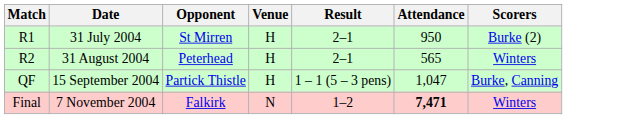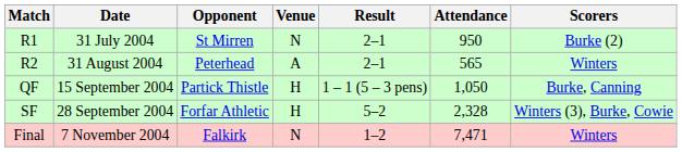 <table class="wikitable" style="font-size:100%; text-align:center">
 <tr>
 <th>Match</th>
 <th>Date</th>
 <th>Opponent</th>
 <th>Venue</th>
 <th>Result</th>
 <th>Attendance</th>
 <th>Scorers</th>
 </tr>
 <tr style="background: #CCFFCC;">
 <td>R1</td>
 <td>31 July 2004</td>
 <td><a href='#'>St Mirren</a></td>
-<td>H</td>
+<td>N</td>
 <td>2–1</td>
 <td>950</td>
 <td><a href='#'>Burke</a> (2)</td>
 </tr>
 <tr style="background: #CCFFCC;">
 <td>R2</td>
 <td>31 August 2004</td>
 <td><a href='#'>Peterhead</a></td>
-<td>H</td>
+<td>A</td>
 <td>2–1</td>
 <td>565</td>
 <td><a href='#'>Winters</a></td>
 </tr>
 <tr style="background: #CCFFCC;">
 <td>QF</td>
 <td>15 September 2004</td>
 <td><a href='#'>Partick Thistle</a></td>
 <td>H</td>
 <td>1 – 1 (5 – 3 pens)</td>
-<td>1,047</td>
+<td>1,050</td>
 <td><a href='#'>Burke</a>, <a href='#'>Canning</a></td>
+</tr>
+<tr style="background: #CCFFCC;">
+<td>SF</td>
+<td>28 September 2004</td>
+<td><a href='#'>Forfar Athletic</a></td>
+<td>H</td>
+<td>5–2</td>
+<td>2,328</td>
+<td><a href='#'>Winters</a> (3), <a href='#'>Burke</a>, <a href='#'>Cowie</a></td>
 </tr>
 <tr style="background: #FFCCCC;">
 <td>Final</td>
 <td>7 November 2004</td>
 <td><a href='#'>Falkirk</a></td>
 <td>N</td>
 <td>1–2</td>
-<td><strong>7,471</strong></td>
+<td>7,471</td>
 <td><a href='#'>Winters</a></td>
 </tr>
 </table>
